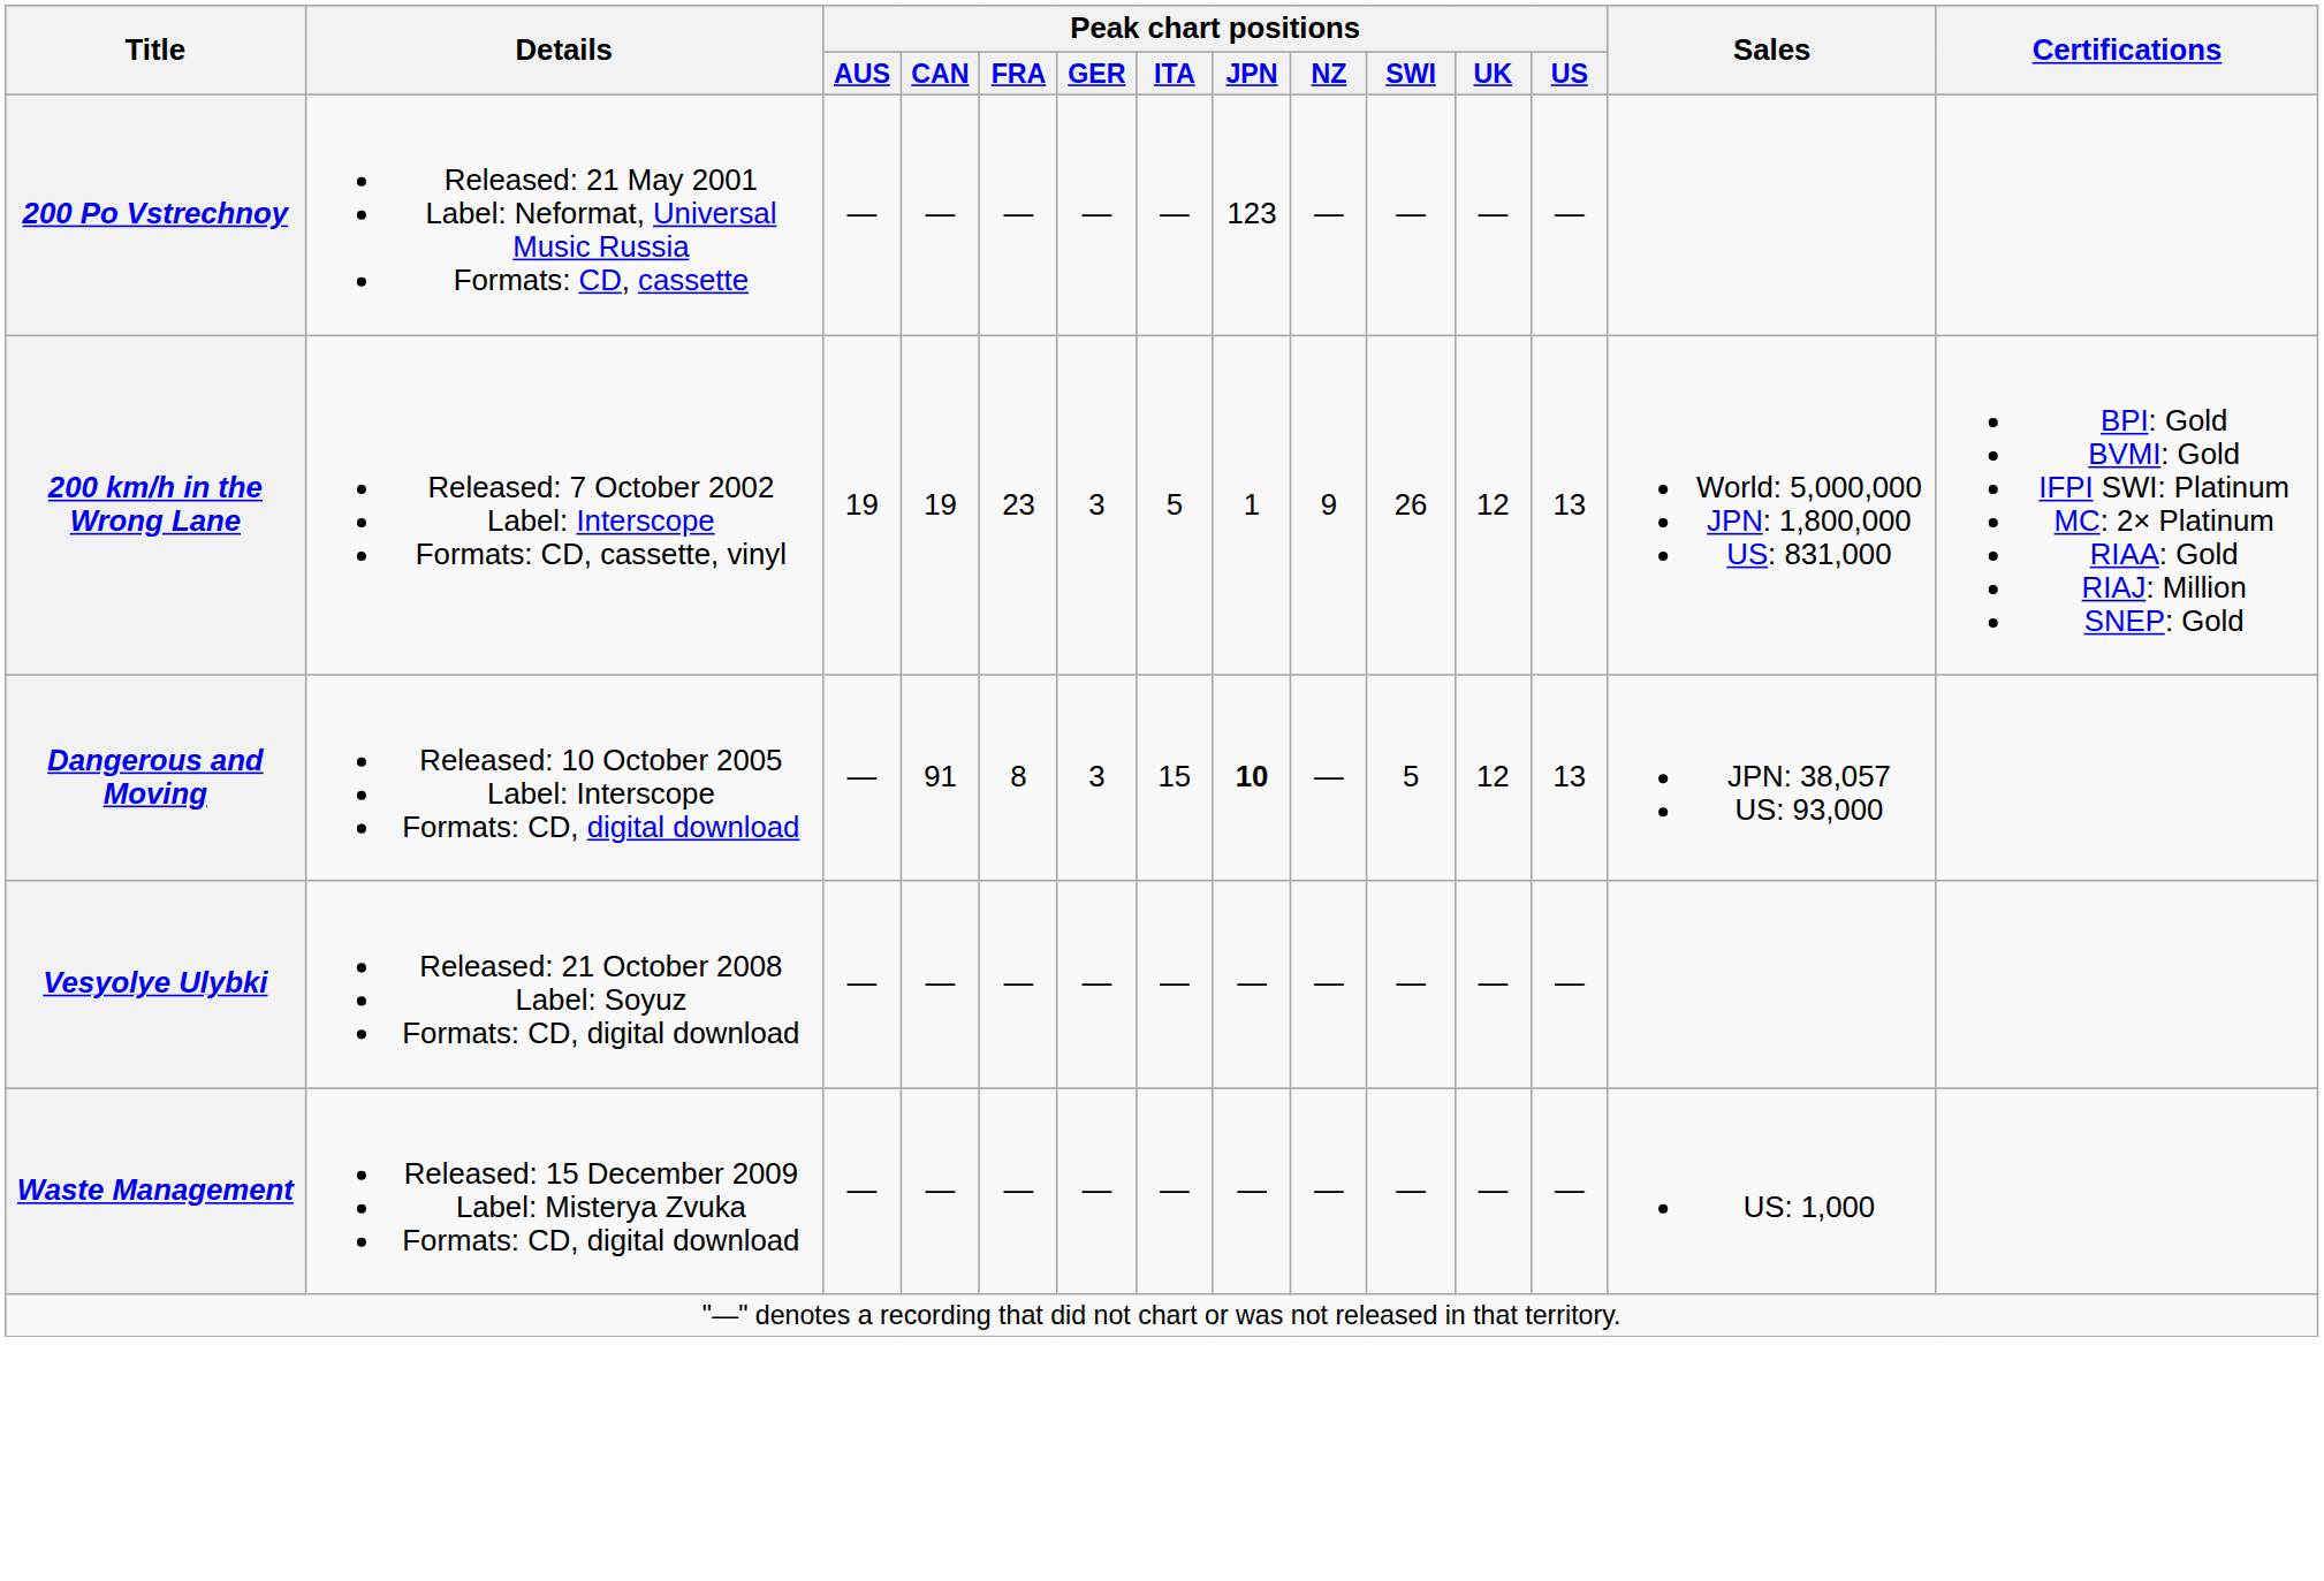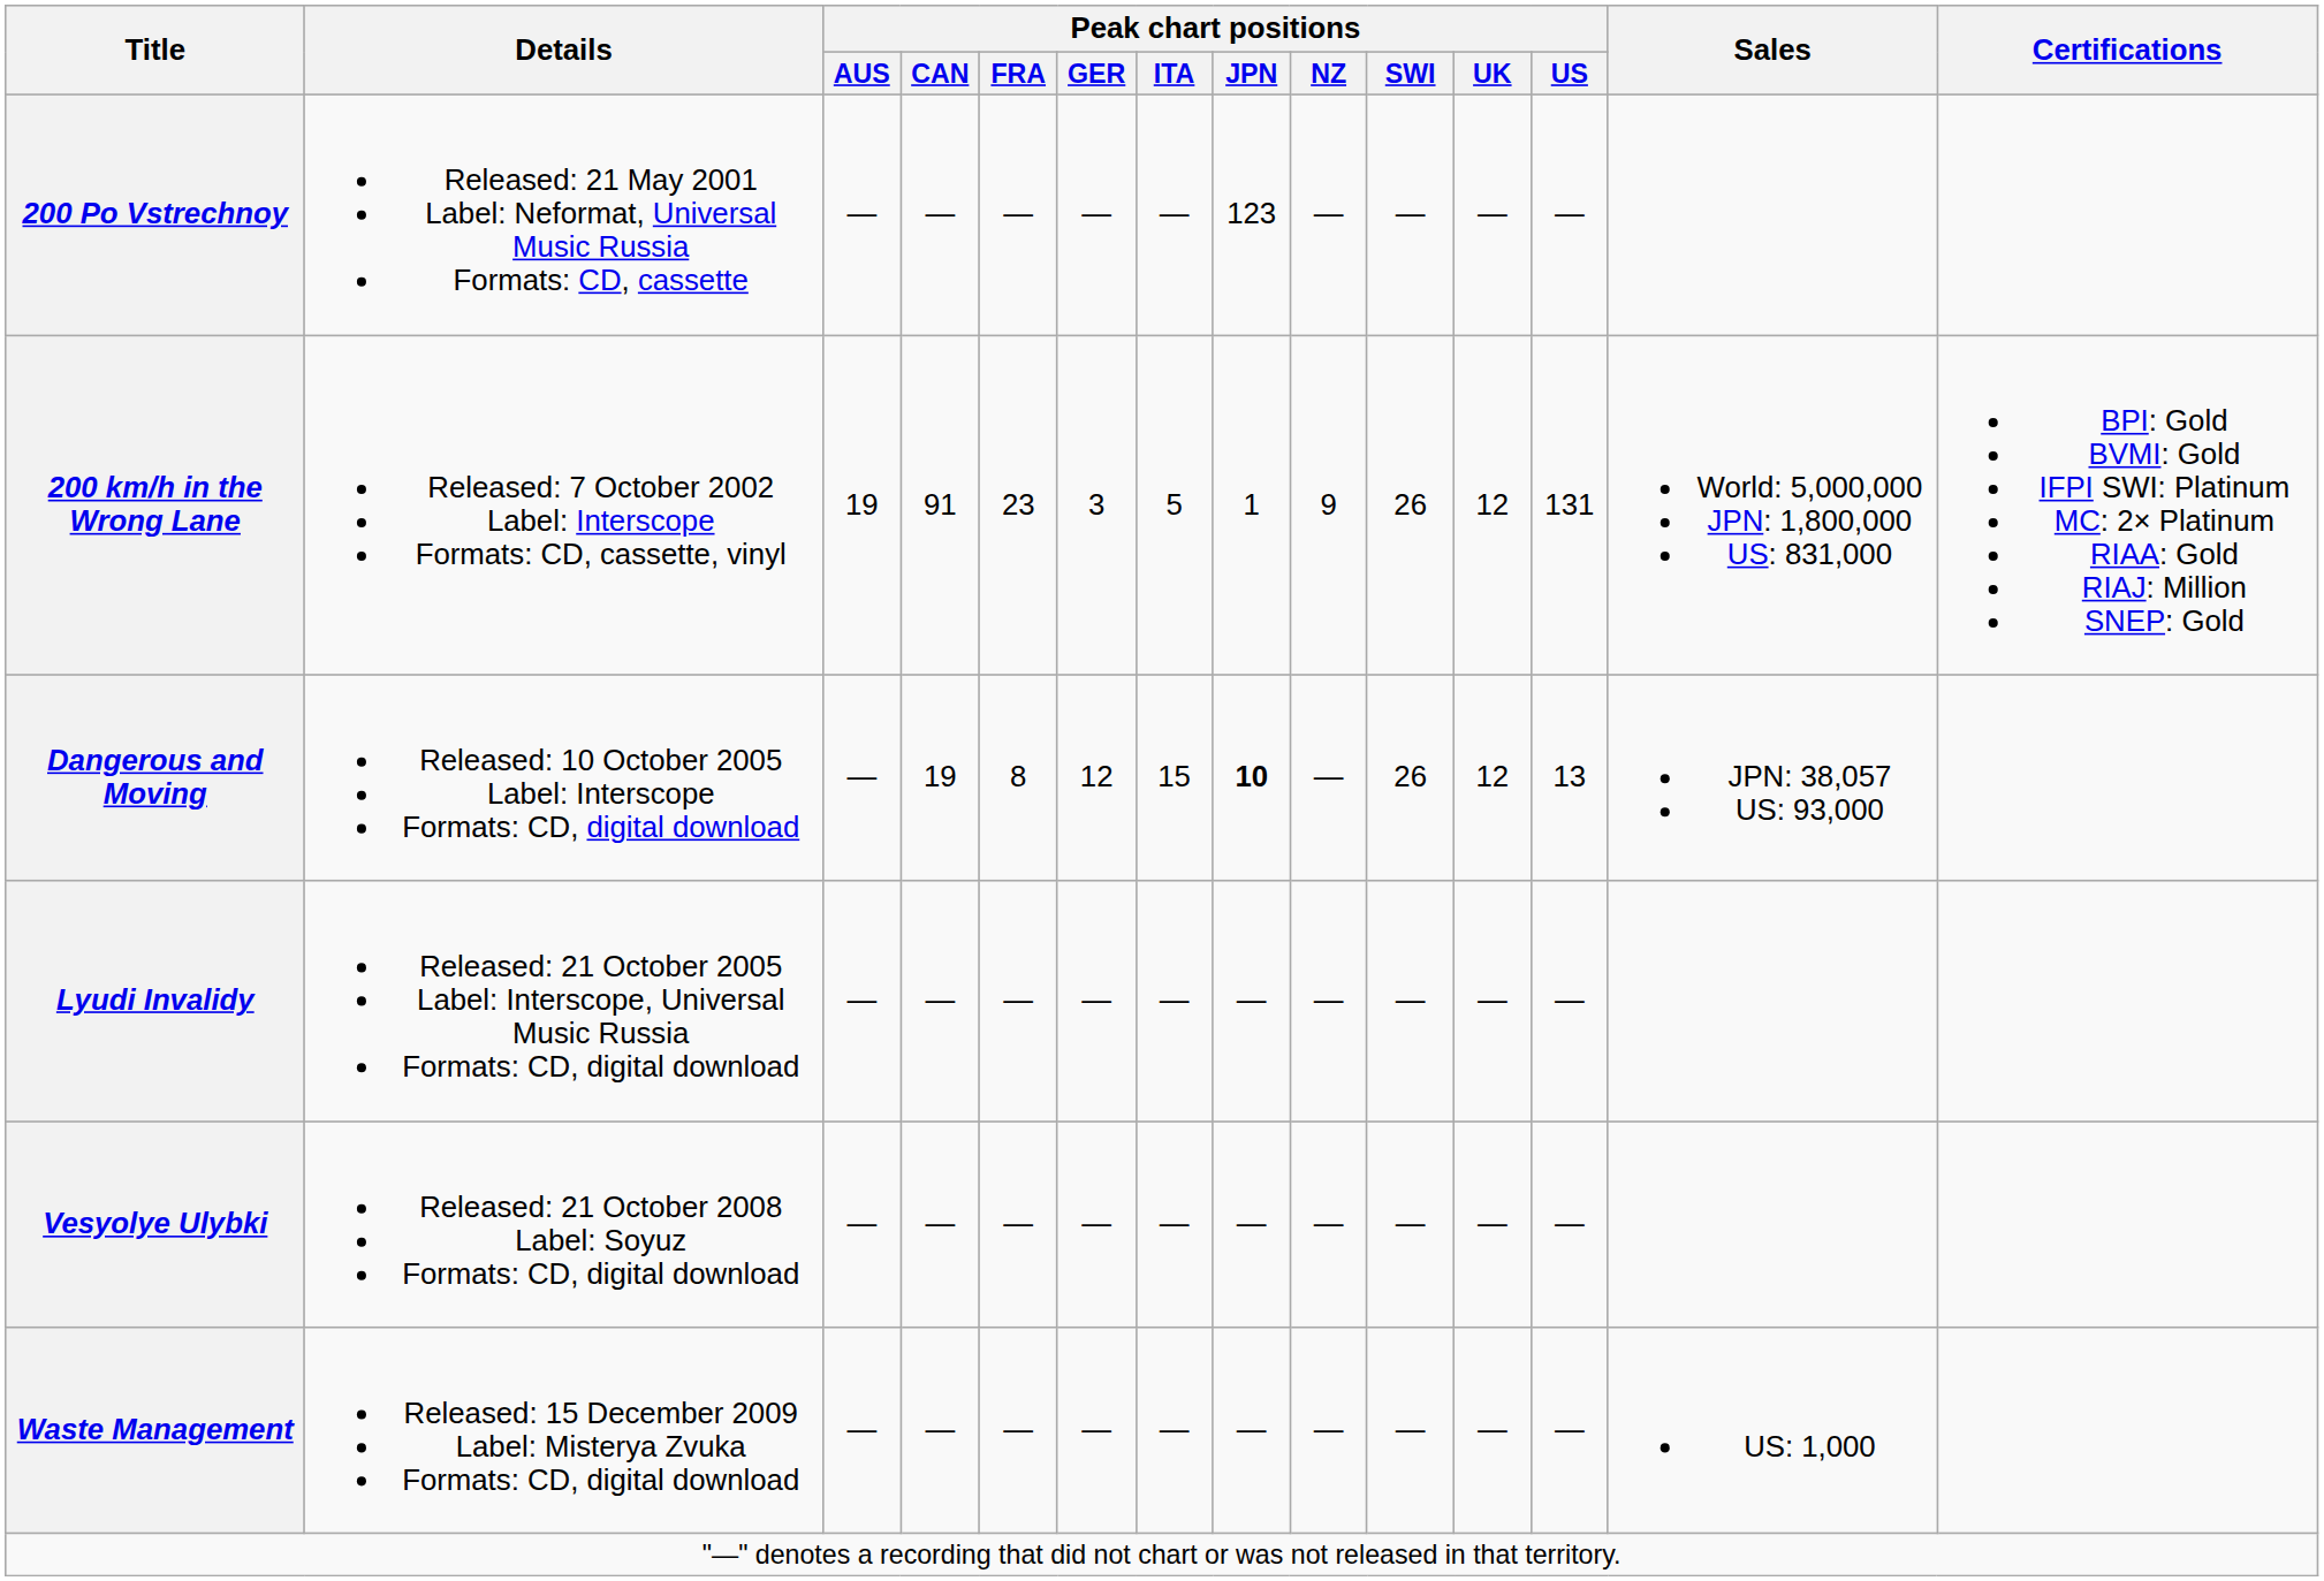 <table class="wikitable plainrowheaders" style="text-align:center;">
 <tr>
 <th scope="col" rowspan="2" style="width:10em;">Title</th>
 <th scope="col" rowspan="2" style="width:18em;">Details</th>
 <th scope="col" colspan="10">Peak chart positions</th>
 <th scope="col" rowspan="2" style="width:11em;">Sales</th>
 <th scope="col" rowspan="2" style="width:13em;"><a href='#'>Certifications</a></th>
 </tr>
 <tr>
 <th scope="col" style="width:2.5em;font-size:90%;"><a href='#'>AUS</a><br></th>
 <th scope="col" style="width:2.5em;font-size:90%;"><a href='#'>CAN</a><br></th>
 <th scope="col" style="width:2.5em;font-size:90%;"><a href='#'>FRA</a><br></th>
 <th scope="col" style="width:2.5em;font-size:90%;"><a href='#'>GER</a><br></th>
 <th scope="col" style="width:2.5em;font-size:90%;"><a href='#'>ITA</a><br></th>
 <th scope="col" style="width:2.5em;font-size:90%;"><a href='#'>JPN</a><br></th>
 <th scope="col" style="width:2.5em;font-size:90%;"><a href='#'>NZ</a><br></th>
 <th scope="col" style="width:2.9em;font-size:90%;"><a href='#'>SWI</a><br></th>
 <th scope="col" style="width:2.5em;font-size:90%;"><a href='#'>UK</a><br></th>
 <th scope="col" style="width:2.5em;font-size:90%;"><a href='#'>US</a><br></th>
 </tr>
 <tr>
 <th scope="row"><em><a href='#'>200 Po Vstrechnoy</a></em><br></th>
 <td><br><ul><li>Released: 21 May 2001</li><li>Label: Neformat, <a href='#'>Universal Music Russia</a></li><li>Formats: <a href='#'>CD</a>, <a href='#'>cassette</a></li></ul></td>
 <td>—</td>
 <td>—</td>
 <td>—</td>
 <td>—</td>
 <td>—</td>
 <td>123</td>
 <td>—</td>
 <td>—</td>
 <td>—</td>
 <td>—</td>
 <td></td>
 <td></td>
 </tr>
 <tr>
 <th scope="row"><em><a href='#'>200 km/h in the Wrong Lane</a></em></th>
 <td><br><ul><li>Released: 7 October 2002</li><li>Label: <a href='#'>Interscope</a></li><li>Formats: CD, cassette, vinyl</li></ul></td>
 <td>19</td>
-<td>19</td>
+<td>91</td>
 <td>23</td>
 <td>3</td>
 <td>5</td>
 <td>1</td>
 <td>9</td>
 <td>26</td>
 <td>12</td>
-<td>13</td>
+<td>131</td>
 <td><br><ul><li>World: 5,000,000</li><li><a href='#'>JPN</a>: 1,800,000</li><li><a href='#'>US</a>: 831,000</li></ul></td>
 <td><br><ul><li><a href='#'>BPI</a>: Gold</li><li><a href='#'>BVMI</a>: Gold</li><li><a href='#'>IFPI</a> SWI: Platinum</li><li><a href='#'>MC</a>: 2× Platinum</li><li><a href='#'>RIAA</a>: Gold</li><li><a href='#'>RIAJ</a>: Million</li><li><a href='#'>SNEP</a>: Gold</li></ul></td>
 </tr>
 <tr>
 <th scope="row"><em><a href='#'>Dangerous and Moving</a></em></th>
 <td><br><ul><li>Released: 10 October 2005</li><li>Label: Interscope</li><li>Formats: CD, <a href='#'>digital download</a></li></ul></td>
 <td>—</td>
-<td>91</td>
+<td>19</td>
 <td>8</td>
-<td>3</td>
+<td>12</td>
 <td>15</td>
 <td><strong>10</strong></td>
 <td>—</td>
-<td>5</td>
+<td>26</td>
 <td>12</td>
 <td>13</td>
 <td><br><ul><li>JPN: 38,057</li><li>US: 93,000</li></ul></td>
+<td></td>
+</tr>
+<tr>
+<th scope="row"><em><a href='#'>Lyudi Invalidy</a></em><br></th>
+<td><br><ul><li>Released: 21 October 2005</li><li>Label: Interscope, Universal Music Russia</li><li>Formats: CD, digital download</li></ul></td>
+<td>—</td>
+<td>—</td>
+<td>—</td>
+<td>—</td>
+<td>—</td>
+<td>—</td>
+<td>—</td>
+<td>—</td>
+<td>—</td>
+<td>—</td>
+<td></td>
 <td></td>
 </tr>
 <tr>
 <th scope="row"><em><a href='#'>Vesyolye Ulybki</a></em><br></th>
 <td><br><ul><li>Released: 21 October 2008</li><li>Label: Soyuz</li><li>Formats: CD, digital download</li></ul></td>
 <td>—</td>
 <td>—</td>
 <td>—</td>
 <td>—</td>
 <td>—</td>
 <td>—</td>
 <td>—</td>
 <td>—</td>
 <td>—</td>
 <td>—</td>
 <td></td>
 <td></td>
 </tr>
 <tr>
 <th scope="row"><em><a href='#'>Waste Management</a></em></th>
 <td><br><ul><li>Released: 15 December 2009</li><li>Label: Misterya Zvuka</li><li>Formats: CD, digital download</li></ul></td>
 <td>—</td>
 <td>—</td>
 <td>—</td>
 <td>—</td>
 <td>—</td>
 <td>—</td>
 <td>—</td>
 <td>—</td>
 <td>—</td>
 <td>—</td>
 <td><br><ul><li>US: 1,000</li></ul></td>
 <td></td>
 </tr>
 <tr>
 <td colspan="14" style="font-size:90%">"—" denotes a recording that did not chart or was not released in that territory.</td>
 </tr>
 </table>
